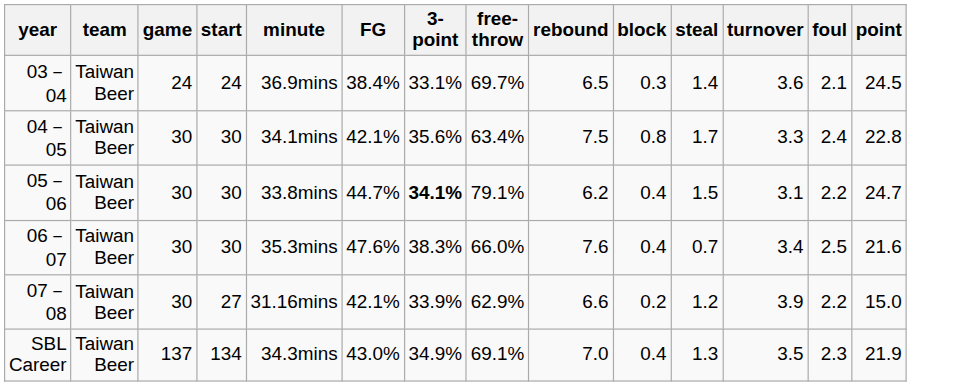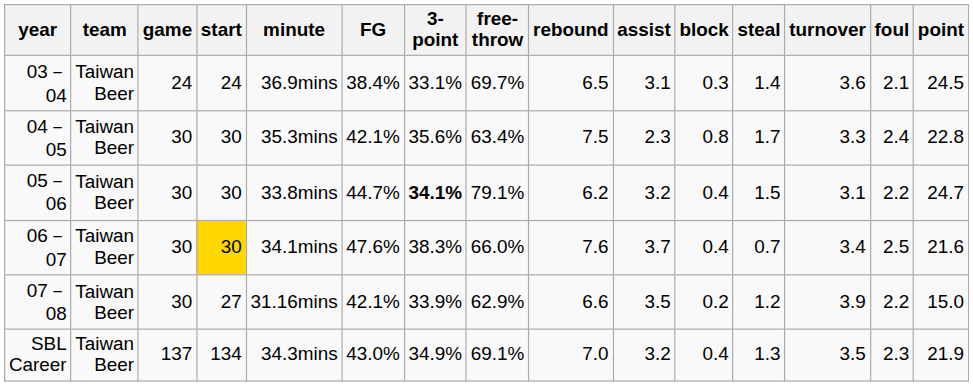 <table class="wikitable sortable" | style="margin: 0px" |>
 <tr>
 <th>year</th>
 <th>team</th>
 <th>game</th>
 <th>start</th>
 <th>minute</th>
 <th>FG</th>
 <th>3-point</th>
 <th>free-throw</th>
 <th>rebound</th>
+<th>assist</th>
 <th>block</th>
 <th>steal</th>
 <th>turnover</th>
 <th>foul</th>
 <th>point</th>
 </tr>
 <tr align="right">
 <td>03－04</td>
 <td>Taiwan Beer</td>
 <td>24</td>
 <td>24</td>
 <td>36.9mins</td>
 <td>38.4%</td>
 <td>33.1%</td>
 <td>69.7%</td>
 <td>6.5</td>
+<td>3.1</td>
 <td>0.3</td>
 <td>1.4</td>
 <td>3.6</td>
 <td>2.1</td>
 <td>24.5</td>
 </tr>
 <tr align="right">
 <td>04－05</td>
 <td>Taiwan Beer</td>
 <td>30</td>
 <td>30</td>
-<td>34.1mins</td>
+<td>35.3mins</td>
 <td>42.1%</td>
 <td>35.6%</td>
 <td>63.4%</td>
 <td>7.5</td>
+<td>2.3</td>
 <td>0.8</td>
 <td>1.7</td>
 <td>3.3</td>
 <td>2.4</td>
 <td>22.8</td>
 </tr>
 <tr align="right">
 <td>05－06</td>
 <td>Taiwan Beer</td>
 <td>30</td>
 <td>30</td>
 <td>33.8mins</td>
 <td>44.7%</td>
 <td><strong>34.1%</strong></td>
 <td>79.1%</td>
 <td>6.2</td>
+<td>3.2</td>
 <td>0.4</td>
 <td>1.5</td>
 <td>3.1</td>
 <td>2.2</td>
 <td>24.7</td>
 </tr>
 <tr align="right">
 <td>06－07</td>
 <td>Taiwan Beer</td>
 <td>30</td>
-<td>30</td>
-<td>35.3mins</td>
+<td style="background: gold;">30</td>
+<td>34.1mins</td>
 <td>47.6%</td>
 <td>38.3%</td>
 <td>66.0%</td>
 <td>7.6</td>
+<td>3.7</td>
 <td>0.4</td>
 <td>0.7</td>
 <td>3.4</td>
 <td>2.5</td>
 <td>21.6</td>
 </tr>
 <tr align="right">
 <td>07－08</td>
 <td>Taiwan Beer</td>
 <td>30</td>
 <td>27</td>
 <td>31.16mins</td>
 <td>42.1%</td>
 <td>33.9%</td>
 <td>62.9%</td>
 <td>6.6</td>
+<td>3.5</td>
 <td>0.2</td>
 <td>1.2</td>
 <td>3.9</td>
 <td>2.2</td>
 <td>15.0</td>
 </tr>
 <tr align="right">
 <td>SBL Career</td>
 <td>Taiwan Beer</td>
 <td>137</td>
 <td>134</td>
 <td>34.3mins</td>
 <td>43.0%</td>
 <td>34.9%</td>
 <td>69.1%</td>
 <td>7.0</td>
+<td>3.2</td>
 <td>0.4</td>
 <td>1.3</td>
 <td>3.5</td>
 <td>2.3</td>
 <td>21.9</td>
 </tr>
 </table>
